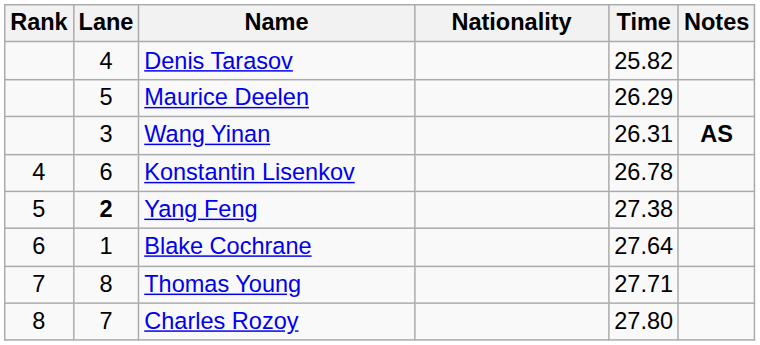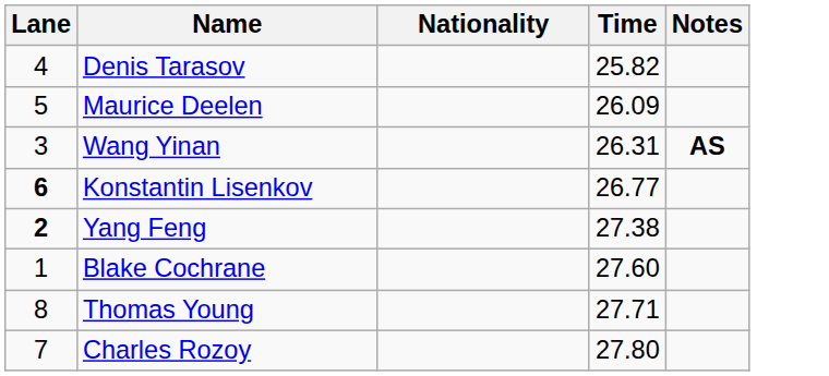 <table class="wikitable sortable" style="text-align:center">
 <tr>
-<th>Rank</th>
 <th>Lane</th>
 <th style="width:180px">Name</th>
 <th style="width:125px">Nationality</th>
 <th>Time</th>
 <th>Notes</th>
 </tr>
 <tr>
-<td></td>
 <td>4</td>
 <td style="text-align:left;"><a href='#'>Denis Tarasov</a></td>
 <td style="text-align:left;"></td>
 <td>25.82</td>
 <td></td>
 </tr>
 <tr>
-<td></td>
 <td>5</td>
 <td style="text-align:left;"><a href='#'>Maurice Deelen</a></td>
 <td style="text-align:left;"></td>
-<td>26.29</td>
+<td>26.09</td>
 <td></td>
 </tr>
 <tr>
-<td></td>
 <td>3</td>
 <td style="text-align:left;"><a href='#'>Wang Yinan</a></td>
 <td style="text-align:left;"></td>
 <td>26.31</td>
 <td><strong>AS</strong></td>
 </tr>
 <tr>
-<td>4</td>
-<td>6</td>
+<td><strong>6</strong></td>
 <td style="text-align:left;"><a href='#'>Konstantin Lisenkov</a></td>
 <td style="text-align:left;"></td>
-<td>26.78</td>
+<td>26.77</td>
 <td></td>
 </tr>
 <tr>
-<td>5</td>
 <td><strong>2</strong></td>
 <td style="text-align:left;"><a href='#'>Yang Feng</a></td>
 <td style="text-align:left;"></td>
 <td>27.38</td>
 <td></td>
 </tr>
 <tr>
-<td>6</td>
 <td>1</td>
 <td style="text-align:left;"><a href='#'>Blake Cochrane</a></td>
 <td style="text-align:left;"></td>
-<td>27.64</td>
+<td>27.60</td>
 <td></td>
 </tr>
 <tr>
-<td>7</td>
 <td>8</td>
 <td style="text-align:left;"><a href='#'>Thomas Young</a></td>
 <td style="text-align:left;"></td>
 <td>27.71</td>
 <td></td>
 </tr>
 <tr>
-<td>8</td>
 <td>7</td>
 <td style="text-align:left;"><a href='#'>Charles Rozoy</a></td>
 <td style="text-align:left;"></td>
 <td>27.80</td>
 <td></td>
 </tr>
 </table>
